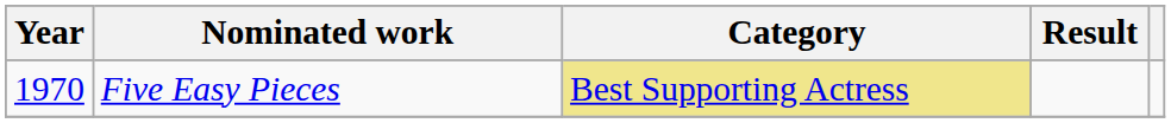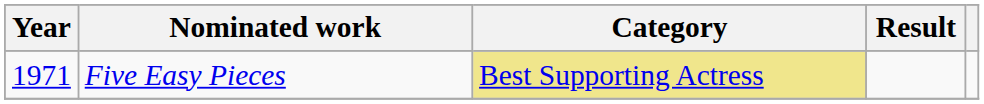 <table class="wikitable" style="width:85%;">
 <tr>
 <th width=5%>Year</th>
 <th style="width:40%;">Nominated work</th>
 <th style="width:40%;">Category</th>
 <th style="width:10%;">Result</th>
 <th width=1%></th>
 </tr>
 <tr>
-<td style="text-align:center;"><a href='#'>1970</a></td>
+<td style="text-align:center;"><a href='#'>1971</a></td>
 <td><em><a href='#'>Five Easy Pieces</a></em></td>
 <td style="background: khaki;"><a href='#'>Best Supporting Actress</a></td>
 <td></td>
 <td style="text-align:center;"></td>
 </tr>
 <tr>
 </tr>
 </table>
